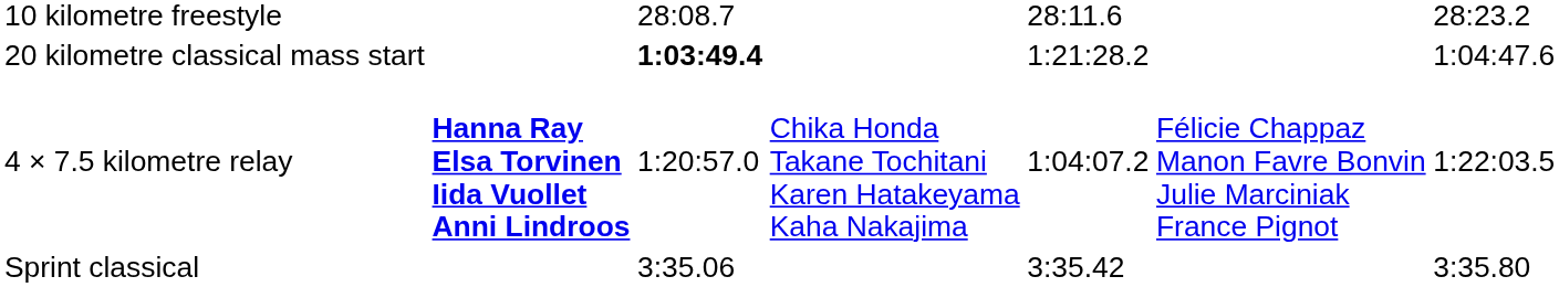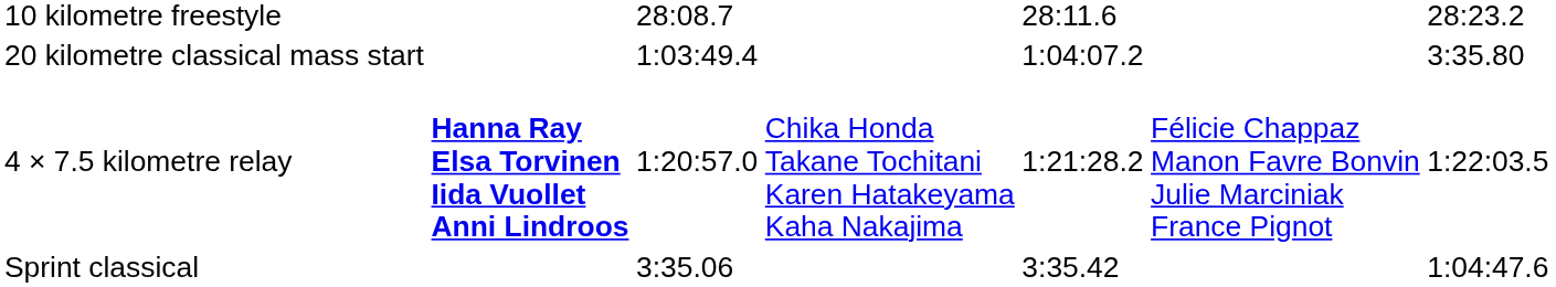 <table>
 <tr>
 <td>10 kilometre freestyle<br></td>
 <td></td>
 <td>28:08.7</td>
 <td></td>
 <td>28:11.6</td>
 <td></td>
 <td>28:23.2</td>
 </tr>
 <tr>
 <td>20 kilometre classical mass start<br></td>
 <td></td>
-<td><strong>1:03:49.4</strong></td>
+<td>1:03:49.4</td>
 <td></td>
-<td>1:21:28.2</td>
+<td>1:04:07.2</td>
 <td></td>
-<td>1:04:47.6</td>
+<td>3:35.80</td>
 </tr>
 <tr>
 <td>4 × 7.5 kilometre relay<br></td>
 <td><strong><br><a href='#'>Hanna Ray</a><br><a href='#'>Elsa Torvinen</a><br><a href='#'>Iida Vuollet</a><br><a href='#'>Anni Lindroos</a></strong></td>
 <td>1:20:57.0</td>
 <td><br><a href='#'>Chika Honda</a><br><a href='#'>Takane Tochitani</a><br><a href='#'>Karen Hatakeyama</a><br><a href='#'>Kaha Nakajima</a></td>
-<td>1:04:07.2</td>
+<td>1:21:28.2</td>
 <td><br><a href='#'>Félicie Chappaz</a><br><a href='#'>Manon Favre Bonvin</a><br><a href='#'>Julie Marciniak</a><br><a href='#'>France Pignot</a></td>
 <td>1:22:03.5</td>
 </tr>
 <tr>
 <td>Sprint classical<br></td>
 <td></td>
 <td>3:35.06</td>
 <td></td>
 <td>3:35.42</td>
 <td></td>
-<td>3:35.80</td>
+<td>1:04:47.6</td>
 </tr>
 </table>
